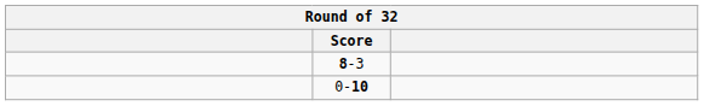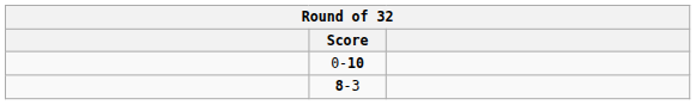 <table class="wikitable" style="text-align: center; font-size:90% ">
 <tr>
 <th colspan=3>Round of 32</th>
 </tr>
 <tr>
 <th align="right" width="250"></th>
 <th width="60">Score</th>
 <th align="left" width="250"></th>
 </tr>
 <tr>
+<td align=left></td>
+<td align=center>0-<strong>10</strong></td>
+<td align=left><strong></strong></td>
+</tr>
+<tr>
 <td align=left><strong></strong></td>
 <td align=center><strong>8</strong>-3</td>
 <td align=left></td>
 </tr>
-<tr>
-<td align=left></td>
-<td align=center>0-<strong>10</strong></td>
-<td align=left><strong></strong></td>
-</tr>
 </table>
